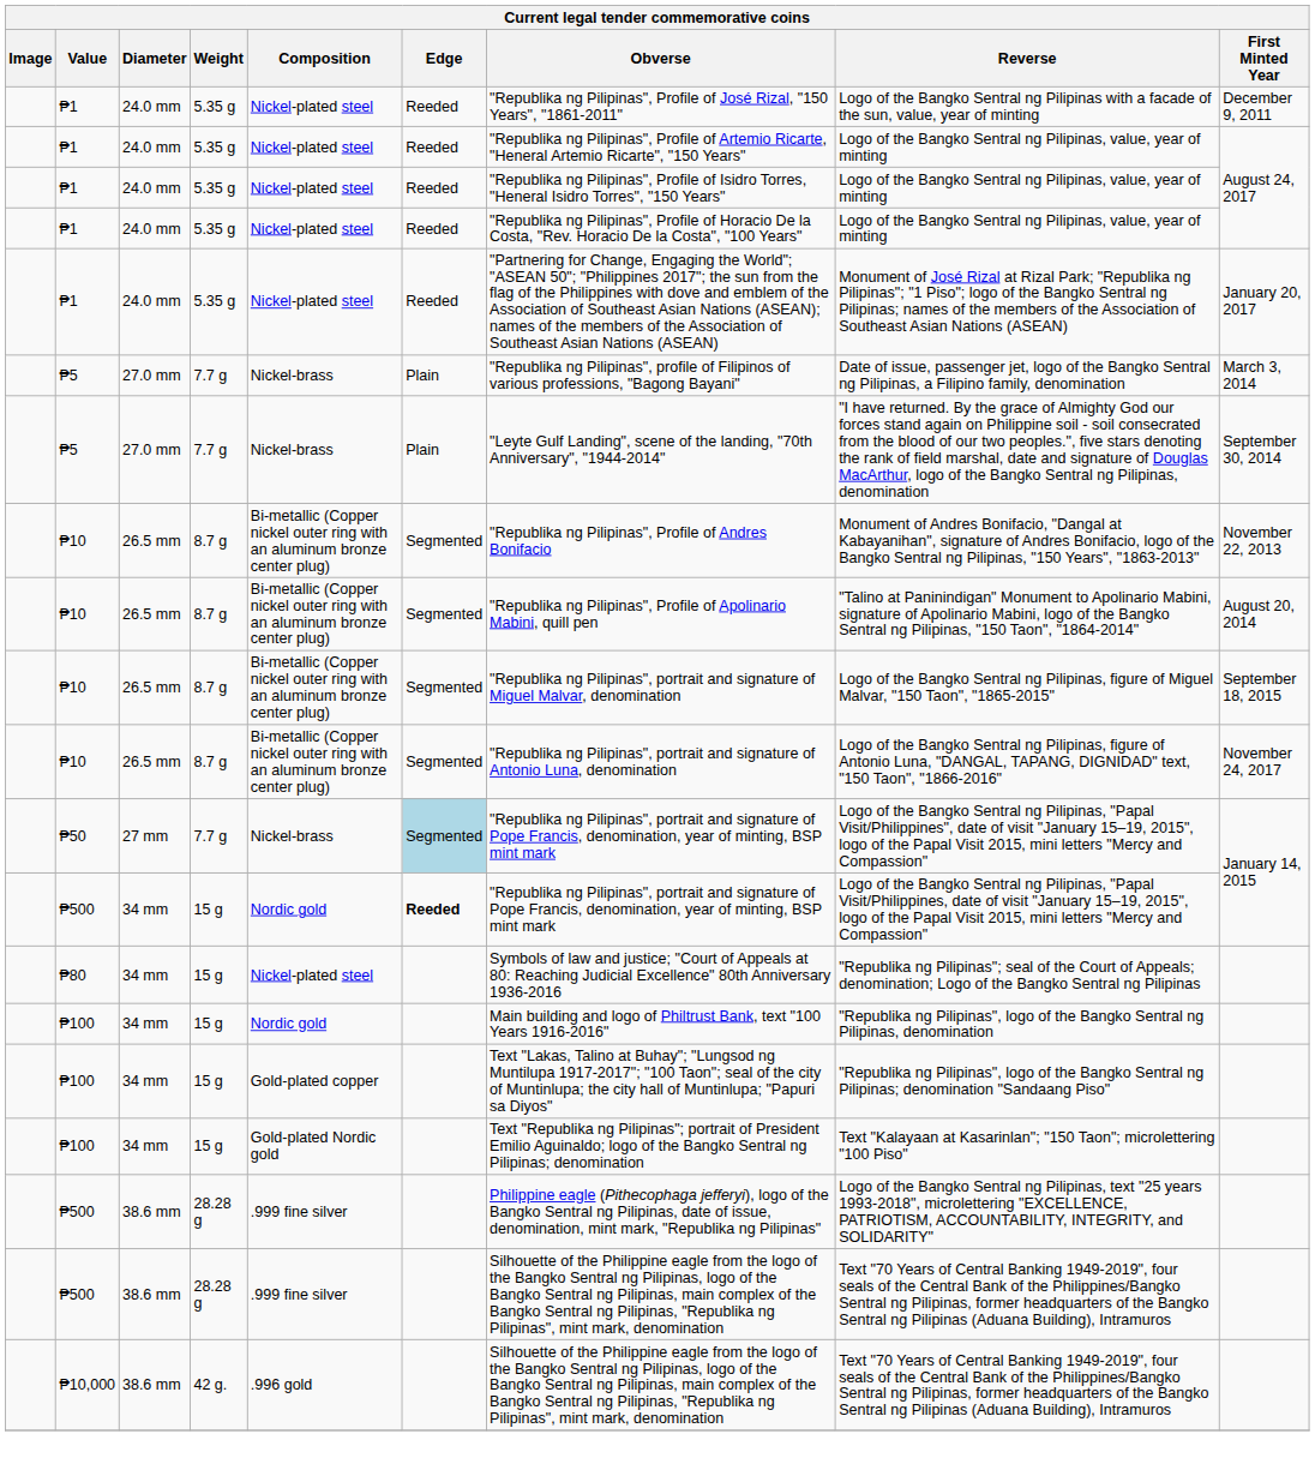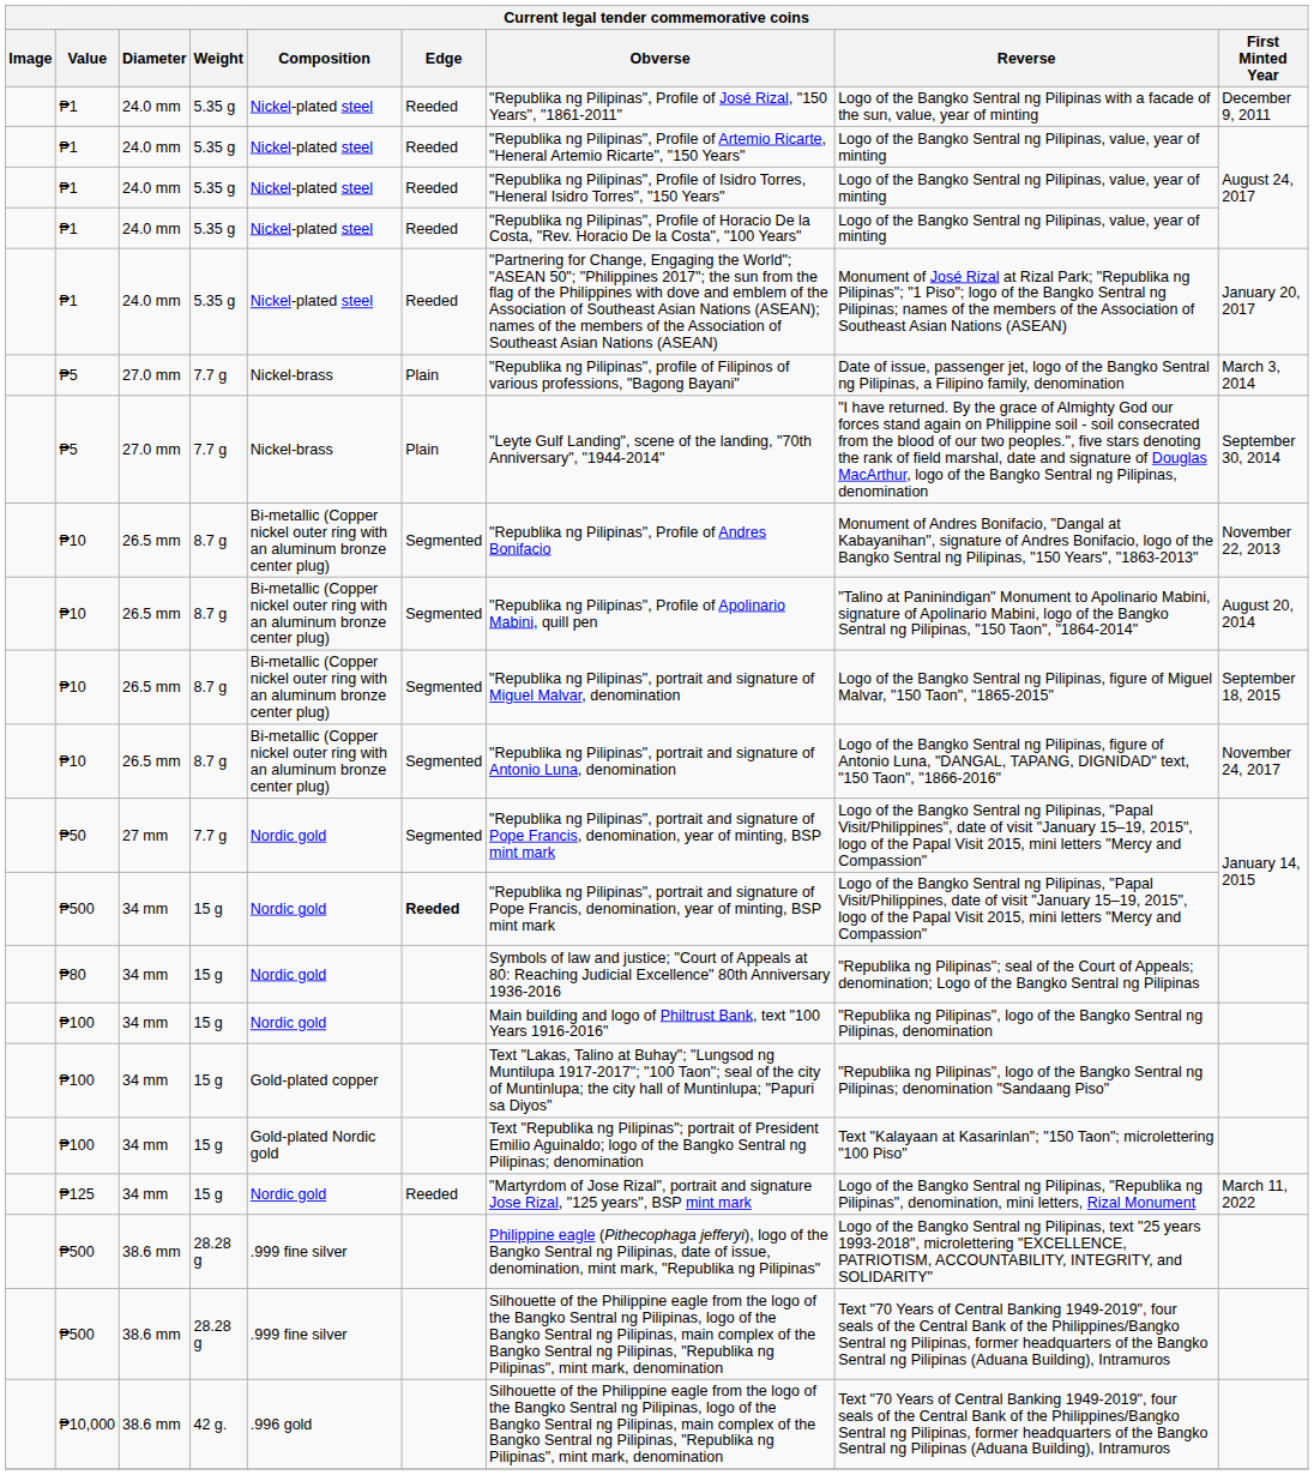 <table class="wikitable" style="font-size: 90%">
 <tr>
 <th colspan="9"><strong>Current legal tender commemorative coins</strong></th>
 </tr>
 <tr>
 <th>Image</th>
 <th>Value</th>
 <th>Diameter</th>
 <th>Weight</th>
 <th>Composition</th>
 <th>Edge</th>
 <th>Obverse</th>
 <th>Reverse</th>
 <th>First Minted Year</th>
 </tr>
 <tr>
 <td></td>
 <td>₱1</td>
 <td>24.0 mm</td>
 <td>5.35 g</td>
 <td><a href='#'>Nickel</a>-plated <a href='#'>steel</a></td>
 <td>Reeded</td>
 <td>"Republika ng Pilipinas", Profile of <a href='#'>José Rizal</a>, "150 Years", "1861-2011"</td>
 <td>Logo of the Bangko Sentral ng Pilipinas with a facade of the sun, value, year of minting</td>
 <td>December 9, 2011</td>
 </tr>
 <tr>
 <td></td>
 <td>₱1</td>
 <td>24.0 mm</td>
 <td>5.35 g</td>
 <td><a href='#'>Nickel</a>-plated <a href='#'>steel</a></td>
 <td>Reeded</td>
 <td>"Republika ng Pilipinas", Profile of <a href='#'>Artemio Ricarte</a>, "Heneral Artemio Ricarte", "150 Years"</td>
 <td>Logo of the Bangko Sentral ng Pilipinas, value, year of minting</td>
 <td rowspan="3">August 24, 2017</td>
 </tr>
 <tr>
 <td></td>
 <td>₱1</td>
 <td>24.0 mm</td>
 <td>5.35 g</td>
 <td><a href='#'>Nickel</a>-plated <a href='#'>steel</a></td>
 <td>Reeded</td>
 <td>"Republika ng Pilipinas", Profile of Isidro Torres, "Heneral Isidro Torres", "150 Years"</td>
 <td>Logo of the Bangko Sentral ng Pilipinas, value, year of minting</td>
 </tr>
 <tr>
 <td></td>
 <td>₱1</td>
 <td>24.0 mm</td>
 <td>5.35 g</td>
 <td><a href='#'>Nickel</a>-plated <a href='#'>steel</a></td>
 <td>Reeded</td>
 <td>"Republika ng Pilipinas", Profile of Horacio De la Costa, "Rev. Horacio De la Costa", "100 Years"</td>
 <td>Logo of the Bangko Sentral ng Pilipinas, value, year of minting</td>
 </tr>
 <tr>
 <td><br></td>
 <td>₱1</td>
 <td>24.0 mm</td>
 <td>5.35 g</td>
 <td><a href='#'>Nickel</a>-plated <a href='#'>steel</a></td>
 <td>Reeded</td>
 <td>"Partnering for Change, Engaging the World"; "ASEAN 50"; "Philippines 2017"; the sun from the flag of the Philippines with dove and emblem of the Association of Southeast Asian Nations (ASEAN); names of the members of the Association of Southeast Asian Nations (ASEAN)</td>
 <td>Monument of <a href='#'>José Rizal</a> at Rizal Park; "Republika ng Pilipinas"; "1 Piso"; logo of the Bangko Sentral ng Pilipinas; names of the members of the Association of Southeast Asian Nations (ASEAN)</td>
 <td>January 20, 2017</td>
 </tr>
 <tr>
 <td></td>
 <td>₱5</td>
 <td>27.0 mm</td>
 <td>7.7 g</td>
 <td>Nickel-brass</td>
 <td>Plain</td>
 <td>"Republika ng Pilipinas", profile of Filipinos of various professions, "Bagong Bayani"</td>
 <td>Date of issue, passenger jet, logo of the Bangko Sentral ng Pilipinas, a Filipino family, denomination</td>
 <td>March 3, 2014</td>
 </tr>
 <tr>
 <td></td>
 <td>₱5</td>
 <td>27.0 mm</td>
 <td>7.7 g</td>
 <td>Nickel-brass</td>
 <td>Plain</td>
 <td>"Leyte Gulf Landing", scene of the landing, "70th Anniversary", "1944-2014"</td>
 <td>"I have returned. By the grace of Almighty God our forces stand again on Philippine soil - soil consecrated from the blood of our two peoples.", five stars denoting the rank of field marshal, date and signature of <a href='#'>Douglas MacArthur</a>, logo of the Bangko Sentral ng Pilipinas, denomination</td>
 <td>September 30, 2014</td>
 </tr>
 <tr>
 <td></td>
 <td>₱10</td>
 <td>26.5 mm</td>
 <td>8.7 g</td>
 <td>Bi-metallic (Copper nickel outer ring with an aluminum bronze center plug)</td>
 <td>Segmented</td>
 <td>"Republika ng Pilipinas", Profile of <a href='#'>Andres Bonifacio</a></td>
 <td>Monument of Andres Bonifacio, "Dangal at Kabayanihan", signature of Andres Bonifacio, logo of the Bangko Sentral ng Pilipinas, "150 Years", "1863-2013"</td>
 <td>November 22, 2013</td>
 </tr>
 <tr>
 <td></td>
 <td>₱10</td>
 <td>26.5 mm</td>
 <td>8.7 g</td>
 <td>Bi-metallic (Copper nickel outer ring with an aluminum bronze center plug)</td>
 <td>Segmented</td>
 <td>"Republika ng Pilipinas", Profile of <a href='#'>Apolinario Mabini</a>, quill pen</td>
 <td>"Talino at Paninindigan" Monument to Apolinario Mabini, signature of Apolinario Mabini, logo of the Bangko Sentral ng Pilipinas, "150 Taon", "1864-2014"</td>
 <td>August 20, 2014</td>
 </tr>
 <tr>
 <td></td>
 <td>₱10</td>
 <td>26.5 mm</td>
 <td>8.7 g</td>
 <td>Bi-metallic (Copper nickel outer ring with an aluminum bronze center plug)</td>
 <td>Segmented</td>
 <td>"Republika ng Pilipinas", portrait and signature of <a href='#'>Miguel Malvar</a>, denomination</td>
 <td>Logo of the Bangko Sentral ng Pilipinas, figure of Miguel Malvar, "150 Taon", "1865-2015"</td>
 <td>September 18, 2015</td>
 </tr>
 <tr>
 <td></td>
 <td>₱10</td>
 <td>26.5 mm</td>
 <td>8.7 g</td>
 <td>Bi-metallic (Copper nickel outer ring with an aluminum bronze center plug)</td>
 <td>Segmented</td>
 <td>"Republika ng Pilipinas", portrait and signature of <a href='#'>Antonio Luna</a>, denomination</td>
 <td>Logo of the Bangko Sentral ng Pilipinas, figure of Antonio Luna, "DANGAL, TAPANG, DIGNIDAD" text, "150 Taon", "1866-2016"</td>
 <td>November 24, 2017</td>
 </tr>
 <tr>
 <td></td>
 <td>₱50</td>
 <td>27 mm</td>
 <td>7.7 g</td>
-<td>Nickel-brass</td>
-<td style="background: lightblue;">Segmented</td>
+<td><a href='#'>Nordic gold</a></td>
+<td>Segmented</td>
 <td>"Republika ng Pilipinas", portrait and signature of <a href='#'>Pope Francis</a>, denomination, year of minting, BSP <a href='#'>mint mark</a></td>
 <td>Logo of the Bangko Sentral ng Pilipinas, "Papal Visit/Philippines", date of visit "January 15–19, 2015", logo of the Papal Visit 2015, mini letters "Mercy and Compassion"</td>
 <td rowspan="2">January 14, 2015</td>
 </tr>
 <tr>
 <td></td>
 <td>₱500</td>
 <td>34 mm</td>
 <td>15 g</td>
 <td><a href='#'>Nordic gold</a></td>
 <td><strong>Reeded</strong></td>
 <td>"Republika ng Pilipinas", portrait and signature of Pope Francis, denomination, year of minting, BSP mint mark</td>
 <td>Logo of the Bangko Sentral ng Pilipinas, "Papal Visit/Philippines, date of visit "January 15–19, 2015", logo of the Papal Visit 2015, mini letters "Mercy and Compassion"</td>
 </tr>
 <tr>
 <td></td>
 <td>₱80</td>
 <td>34 mm</td>
 <td>15 g</td>
-<td><a href='#'>Nickel</a>-plated <a href='#'>steel</a></td>
+<td><a href='#'>Nordic gold</a></td>
 <td></td>
 <td>Symbols of law and justice; "Court of Appeals at 80: Reaching Judicial Excellence" 80th Anniversary 1936-2016</td>
 <td>"Republika ng Pilipinas"; seal of the Court of Appeals; denomination; Logo of the Bangko Sentral ng Pilipinas</td>
 <td></td>
 </tr>
 <tr>
 <td></td>
 <td>₱100</td>
 <td>34 mm</td>
 <td>15 g</td>
 <td><a href='#'>Nordic gold</a></td>
 <td></td>
 <td>Main building and logo of <a href='#'>Philtrust Bank</a>, text "100 Years 1916-2016"</td>
 <td>"Republika ng Pilipinas", logo of the Bangko Sentral ng Pilipinas, denomination</td>
 <td></td>
 </tr>
 <tr>
 <td></td>
 <td>₱100</td>
 <td>34 mm</td>
 <td>15 g</td>
 <td>Gold-plated copper</td>
 <td></td>
 <td>Text "Lakas, Talino at Buhay"; "Lungsod ng Muntilupa 1917-2017"; "100 Taon"; seal of the city of Muntinlupa; the city hall of Muntinlupa; "Papuri sa Diyos"</td>
 <td>"Republika ng Pilipinas", logo of the Bangko Sentral ng Pilipinas; denomination "Sandaang Piso"</td>
 <td></td>
 </tr>
 <tr>
 <td></td>
 <td>₱100</td>
 <td>34 mm</td>
 <td>15 g</td>
 <td>Gold-plated Nordic gold</td>
 <td></td>
 <td>Text "Republika ng Pilipinas"; portrait of President Emilio Aguinaldo; logo of the Bangko Sentral ng Pilipinas; denomination</td>
 <td>Text "Kalayaan at Kasarinlan"; "150 Taon"; microlettering "100 Piso"</td>
 <td></td>
 </tr>
 <tr>
 <td></td>
+<td>₱125</td>
+<td>34 mm</td>
+<td>15 g</td>
+<td><a href='#'>Nordic gold</a></td>
+<td>Reeded</td>
+<td>"Martyrdom of Jose Rizal", portrait and signature <a href='#'>Jose Rizal</a>, "125 years", BSP <a href='#'>mint mark</a></td>
+<td>Logo of the Bangko Sentral ng Pilipinas, "Republika ng Pilipinas", denomination, mini letters, <a href='#'>Rizal Monument</a></td>
+<td>March 11, 2022</td>
+</tr>
+<tr>
+<td></td>
 <td>₱500</td>
 <td>38.6 mm</td>
 <td>28.28 g</td>
 <td>.999 fine silver</td>
 <td></td>
 <td><a href='#'>Philippine eagle</a> (<em>Pithecophaga jefferyi</em>), logo of the Bangko Sentral ng Pilipinas, date of issue, denomination, mint mark, "Republika ng Pilipinas"</td>
 <td>Logo of the Bangko Sentral ng Pilipinas, text "25 years 1993-2018", microlettering "EXCELLENCE, PATRIOTISM, ACCOUNTABILITY, INTEGRITY, and SOLIDARITY"</td>
 <td></td>
 </tr>
 <tr>
 <td></td>
 <td>₱500</td>
 <td>38.6 mm</td>
 <td>28.28 g</td>
 <td>.999 fine silver</td>
 <td></td>
 <td>Silhouette of the Philippine eagle from the logo of the Bangko Sentral ng Pilipinas, logo of the Bangko Sentral ng Pilipinas, main complex of the Bangko Sentral ng Pilipinas, "Republika ng Pilipinas", mint mark, denomination</td>
 <td>Text "70 Years of Central Banking 1949-2019", four seals of the Central Bank of the Philippines/Bangko Sentral ng Pilipinas, former headquarters of the Bangko Sentral ng Pilipinas (Aduana Building), Intramuros</td>
 <td></td>
 </tr>
 <tr>
 <td></td>
 <td>₱10,000</td>
 <td>38.6 mm</td>
 <td>42 g.</td>
 <td>.996 gold</td>
 <td></td>
 <td>Silhouette of the Philippine eagle from the logo of the Bangko Sentral ng Pilipinas, logo of the Bangko Sentral ng Pilipinas, main complex of the Bangko Sentral ng Pilipinas, "Republika ng Pilipinas", mint mark, denomination</td>
 <td>Text "70 Years of Central Banking 1949-2019", four seals of the Central Bank of the Philippines/Bangko Sentral ng Pilipinas, former headquarters of the Bangko Sentral ng Pilipinas (Aduana Building), Intramuros</td>
 <td></td>
 </tr>
 <tr>
 </tr>
 </table>
